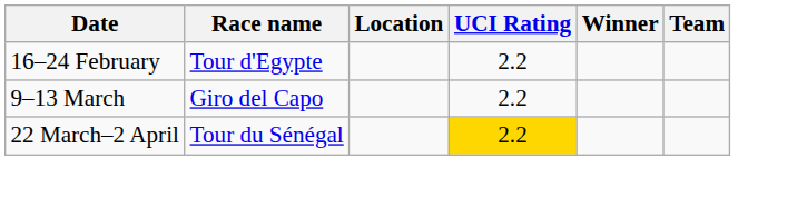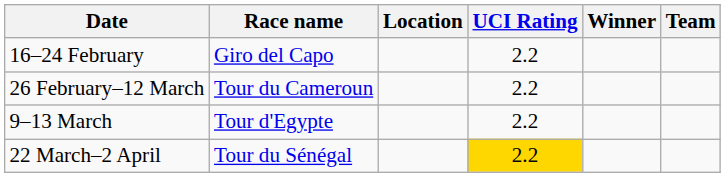 <table class="wikitable sortable">
 <tr>
 <th>Date</th>
 <th>Race name</th>
 <th>Location</th>
 <th><a href='#'>UCI Rating</a></th>
 <th>Winner</th>
 <th>Team</th>
 </tr>
 <tr>
 <td>16–24 February</td>
-<td><a href='#'>Tour d'Egypte</a></td>
+<td><a href='#'>Giro del Capo</a></td>
+<td></td>
+<td align=center>2.2</td>
+<td></td>
+<td></td>
+</tr>
+<tr>
+<td>26 February–12 March</td>
+<td><a href='#'>Tour du Cameroun</a></td>
 <td></td>
 <td align=center>2.2</td>
 <td></td>
 <td></td>
 </tr>
 <tr>
 <td>9–13 March</td>
-<td><a href='#'>Giro del Capo</a></td>
+<td><a href='#'>Tour d'Egypte</a></td>
 <td></td>
 <td align=center>2.2</td>
 <td></td>
 <td></td>
 </tr>
 <tr>
 <td>22 March–2 April</td>
 <td><a href='#'>Tour du Sénégal</a></td>
 <td></td>
 <td align=center style="background: gold;">2.2</td>
 <td></td>
 <td></td>
 </tr>
 </table>
